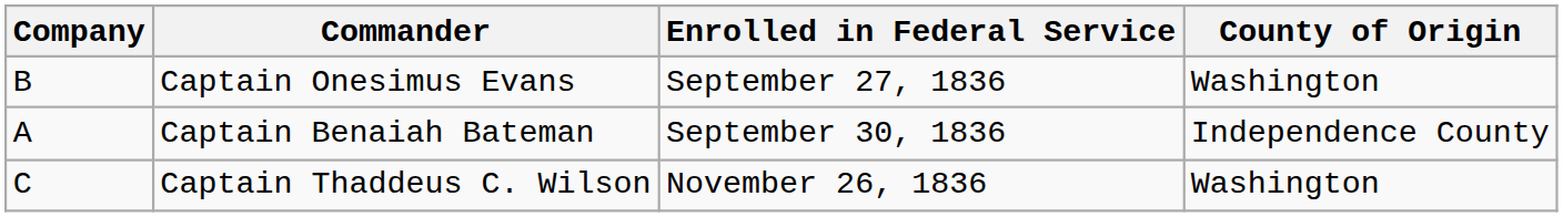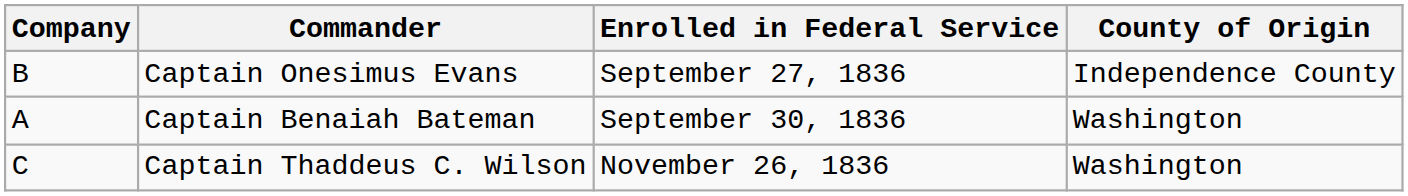 <table class="wikitable">
 <tr>
 <th>Company</th>
 <th>Commander</th>
 <th>Enrolled in Federal Service</th>
 <th>County of Origin</th>
 </tr>
 <tr>
 <td>B</td>
 <td>Captain Onesimus Evans</td>
 <td>September 27, 1836</td>
-<td>Washington</td>
+<td>Independence County</td>
 </tr>
 <tr>
 <td>A</td>
 <td>Captain Benaiah Bateman</td>
 <td>September 30, 1836</td>
-<td>Independence County</td>
+<td>Washington</td>
 </tr>
 <tr>
 <td>C</td>
 <td>Captain Thaddeus C. Wilson</td>
 <td>November 26, 1836</td>
 <td>Washington</td>
 </tr>
 </table>
